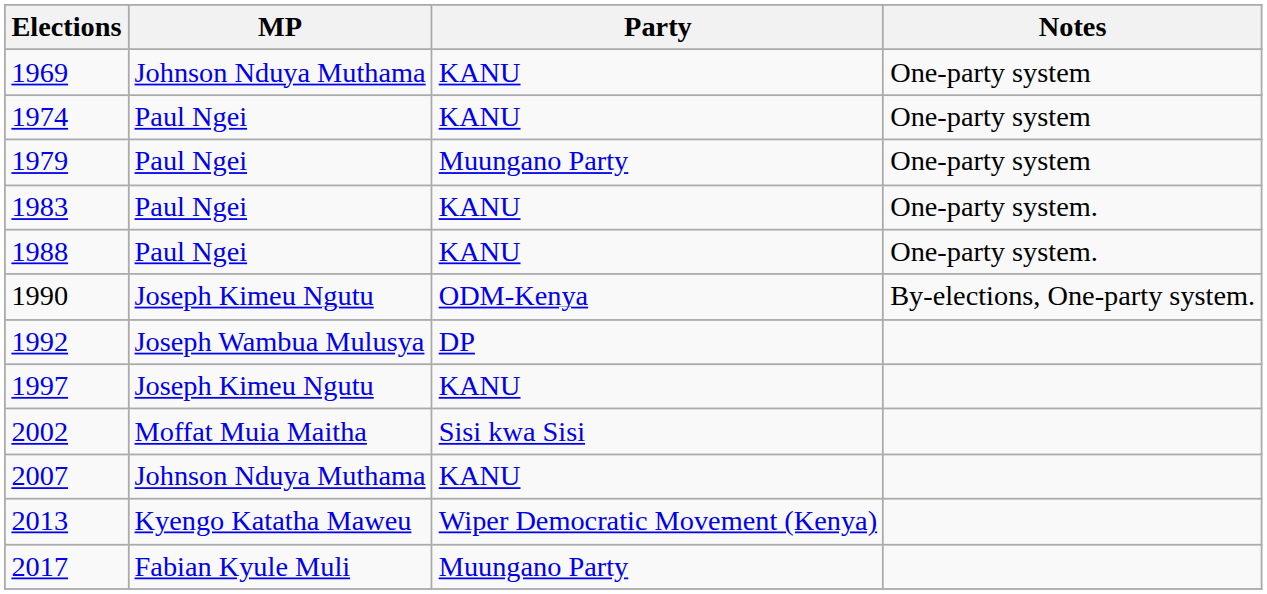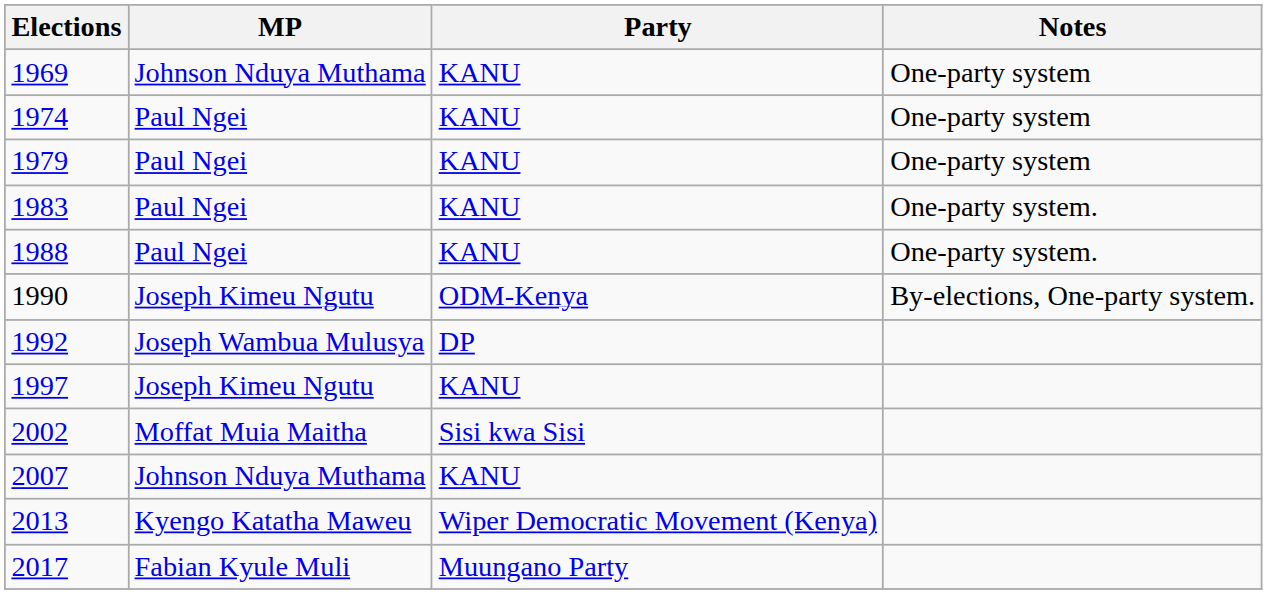 <table class="wikitable">
 <tr>
 <th>Elections</th>
 <th>MP </th>
 <th>Party</th>
 <th>Notes</th>
 </tr>
 <tr>
 <td><a href='#'>1969</a></td>
 <td><a href='#'>Johnson Nduya Muthama</a></td>
 <td><a href='#'>KANU</a></td>
 <td>One-party system</td>
 </tr>
 <tr>
 <td><a href='#'>1974</a></td>
 <td><a href='#'>Paul Ngei</a></td>
 <td><a href='#'>KANU</a></td>
 <td>One-party system</td>
 </tr>
 <tr>
 <td><a href='#'>1979</a></td>
 <td><a href='#'>Paul Ngei</a></td>
-<td><a href='#'>Muungano Party</a></td>
+<td><a href='#'>KANU</a></td>
 <td>One-party system</td>
 </tr>
 <tr>
 <td><a href='#'>1983</a></td>
 <td><a href='#'>Paul Ngei</a></td>
 <td><a href='#'>KANU</a></td>
 <td>One-party system.</td>
 </tr>
 <tr>
 <td><a href='#'>1988</a></td>
 <td><a href='#'>Paul Ngei</a></td>
 <td><a href='#'>KANU</a></td>
 <td>One-party system.</td>
 </tr>
 <tr>
 <td>1990</td>
 <td><a href='#'>Joseph Kimeu Ngutu</a></td>
 <td><a href='#'>ODM-Kenya</a></td>
 <td>By-elections, One-party system.</td>
 </tr>
 <tr>
 <td><a href='#'>1992</a></td>
 <td><a href='#'>Joseph Wambua Mulusya</a></td>
 <td><a href='#'>DP</a></td>
 <td></td>
 </tr>
 <tr>
 <td><a href='#'>1997</a></td>
 <td><a href='#'>Joseph Kimeu Ngutu</a></td>
 <td><a href='#'>KANU</a></td>
 <td></td>
 </tr>
 <tr>
 <td><a href='#'>2002</a></td>
 <td><a href='#'>Moffat Muia Maitha</a></td>
 <td><a href='#'>Sisi kwa Sisi</a></td>
 <td></td>
 </tr>
 <tr>
 <td><a href='#'>2007</a></td>
 <td><a href='#'>Johnson Nduya Muthama</a></td>
 <td><a href='#'>KANU</a></td>
 <td></td>
 </tr>
 <tr>
 <td><a href='#'>2013</a></td>
 <td><a href='#'>Kyengo Katatha Maweu</a></td>
 <td><a href='#'>Wiper Democratic Movement (Kenya)</a></td>
 <td></td>
 </tr>
 <tr>
 <td><a href='#'>2017</a></td>
 <td><a href='#'>Fabian Kyule Muli</a></td>
 <td><a href='#'>Muungano Party</a></td>
 <td></td>
 </tr>
 </table>
